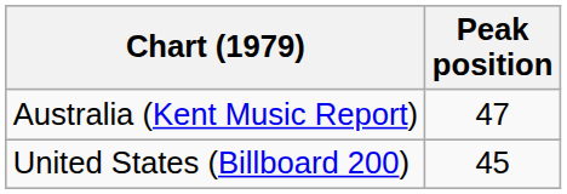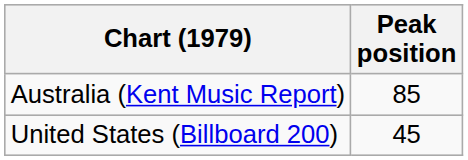 <table class="wikitable">
 <tr>
 <th>Chart (1979)</th>
 <th>Peak<br> position</th>
 </tr>
 <tr>
 <td>Australia (<a href='#'>Kent Music Report</a>)</td>
-<td align="center">47</td>
+<td align="center">85</td>
 </tr>
 <tr>
 <td>United States (<a href='#'>Billboard 200</a>)</td>
 <td align="center">45</td>
 </tr>
 </table>
